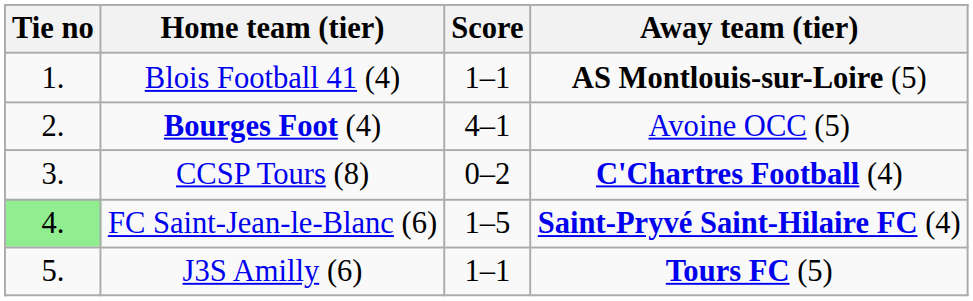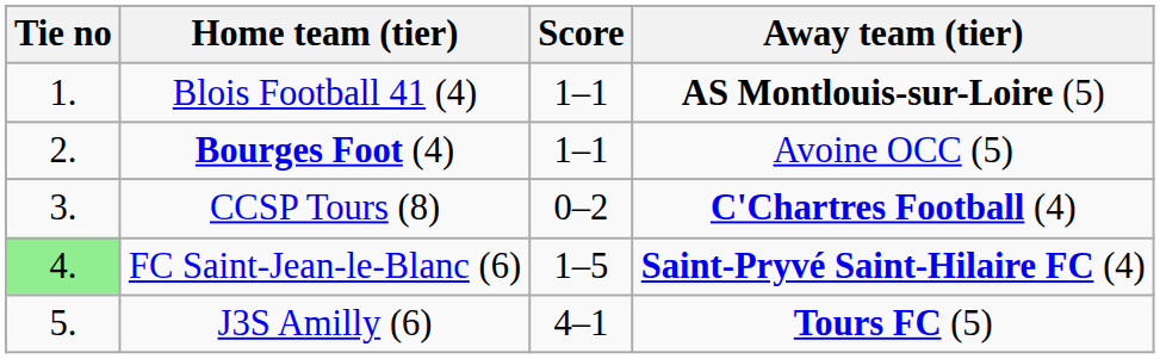 <table class="wikitable" style="text-align: center">
 <tr>
 <th>Tie no</th>
 <th>Home team (tier)</th>
 <th>Score</th>
 <th>Away team (tier)</th>
 </tr>
 <tr>
 <td>1.</td>
 <td><a href='#'>Blois Football 41</a> (4)</td>
 <td>1–1 </td>
 <td><strong>AS Montlouis-sur-Loire</strong> (5)</td>
 </tr>
 <tr>
 <td>2.</td>
 <td><strong><a href='#'>Bourges Foot</a></strong> (4)</td>
-<td>4–1</td>
+<td>1–1 </td>
 <td><a href='#'>Avoine OCC</a> (5)</td>
 </tr>
 <tr>
 <td>3.</td>
 <td><a href='#'>CCSP Tours</a> (8)</td>
 <td>0–2</td>
 <td><strong><a href='#'>C'Chartres Football</a></strong> (4)</td>
 </tr>
 <tr>
 <td style="background: lightgreen;">4.</td>
 <td><a href='#'>FC Saint-Jean-le-Blanc</a> (6)</td>
 <td>1–5</td>
 <td><strong><a href='#'>Saint-Pryvé Saint-Hilaire FC</a></strong> (4)</td>
 </tr>
 <tr>
 <td>5.</td>
 <td><a href='#'>J3S Amilly</a> (6)</td>
-<td>1–1 </td>
+<td>4–1</td>
 <td><strong><a href='#'>Tours FC</a></strong> (5)</td>
 </tr>
 </table>
